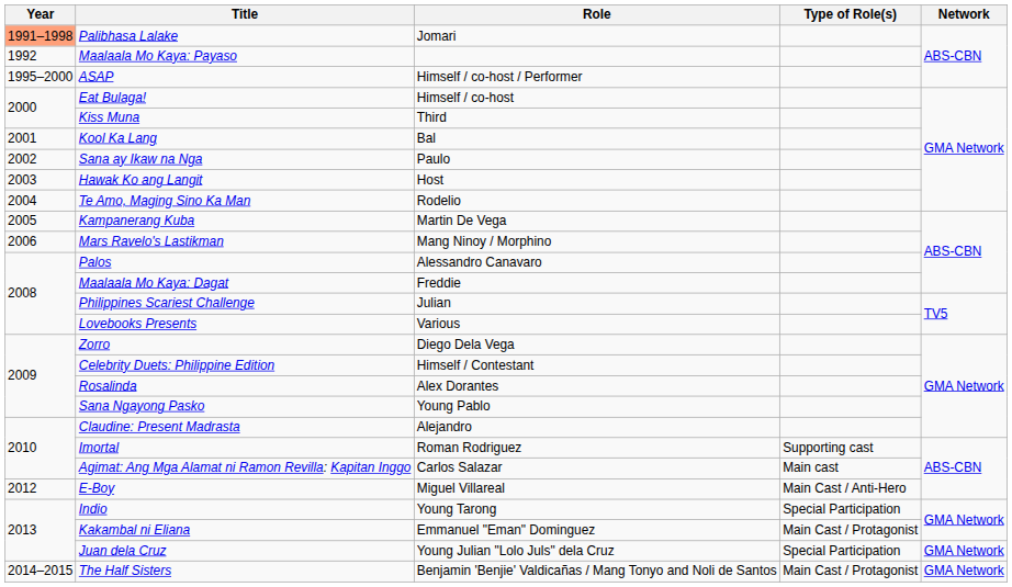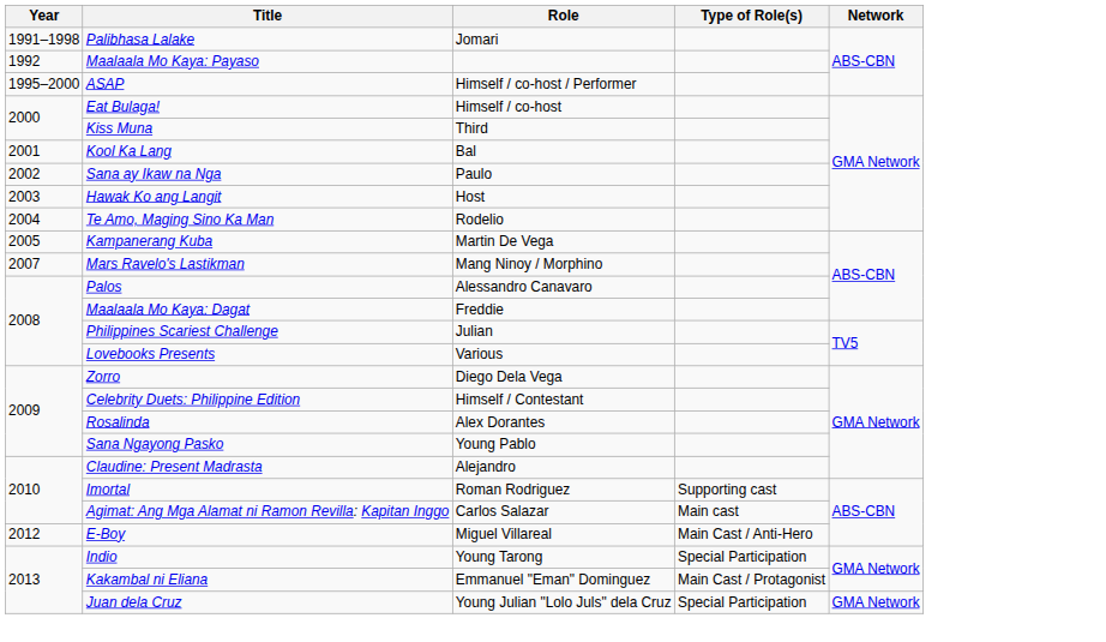 <table class="wikitable">
 <tr>
 <th>Year</th>
 <th>Title</th>
 <th>Role</th>
 <th>Type of Role(s)</th>
 <th>Network</th>
 </tr>
 <tr>
-<td style="background: lightsalmon;">1991–1998</td>
+<td>1991–1998</td>
 <td><em><a href='#'>Palibhasa Lalake</a></em></td>
 <td>Jomari</td>
 <td></td>
 <td rowspan="3"><a href='#'>ABS-CBN</a></td>
 </tr>
 <tr>
 <td>1992</td>
 <td><em><a href='#'>Maalaala Mo Kaya: Payaso</a></em></td>
 <td></td>
 <td></td>
 </tr>
 <tr>
 <td>1995–2000</td>
 <td><em><a href='#'>ASAP</a></em></td>
 <td>Himself / co-host / Performer</td>
 <td></td>
 </tr>
 <tr>
 <td rowspan="2">2000</td>
 <td><em><a href='#'>Eat Bulaga!</a></em></td>
 <td>Himself / co-host</td>
 <td></td>
 <td rowspan="6"><a href='#'>GMA Network</a></td>
 </tr>
 <tr>
 <td><em><a href='#'>Kiss Muna</a></em></td>
 <td>Third</td>
 <td></td>
 </tr>
 <tr>
 <td>2001</td>
 <td><em><a href='#'>Kool Ka Lang</a></em></td>
 <td>Bal</td>
 <td></td>
 </tr>
 <tr>
 <td>2002</td>
 <td><em><a href='#'>Sana ay Ikaw na Nga</a></em></td>
 <td>Paulo</td>
 <td></td>
 </tr>
 <tr>
 <td>2003</td>
 <td><em><a href='#'>Hawak Ko ang Langit</a></em></td>
 <td>Host</td>
 <td></td>
 </tr>
 <tr>
 <td>2004</td>
 <td><em><a href='#'>Te Amo, Maging Sino Ka Man</a></em></td>
 <td>Rodelio</td>
 <td></td>
 </tr>
 <tr>
 <td>2005</td>
 <td><em><a href='#'>Kampanerang Kuba</a></em></td>
 <td>Martin De Vega</td>
 <td></td>
 <td rowspan="4"><a href='#'>ABS-CBN</a></td>
 </tr>
 <tr>
-<td>2006</td>
+<td>2007</td>
 <td><em><a href='#'>Mars Ravelo's Lastikman</a></em></td>
 <td>Mang Ninoy / Morphino</td>
 <td></td>
 </tr>
 <tr>
 <td rowspan="4">2008</td>
 <td><em><a href='#'>Palos</a></em></td>
 <td>Alessandro Canavaro</td>
 <td></td>
 </tr>
 <tr>
 <td><em><a href='#'>Maalaala Mo Kaya: Dagat</a></em></td>
 <td>Freddie</td>
 <td></td>
 </tr>
 <tr>
 <td><em><a href='#'>Philippines Scariest Challenge</a></em></td>
 <td>Julian</td>
 <td></td>
 <td rowspan="2"><a href='#'>TV5</a></td>
 </tr>
 <tr>
 <td><em><a href='#'>Lovebooks Presents</a></em></td>
 <td>Various</td>
 <td></td>
 </tr>
 <tr>
 <td rowspan="4">2009</td>
 <td><em><a href='#'>Zorro</a></em></td>
 <td>Diego Dela Vega</td>
 <td></td>
 <td rowspan="5"><a href='#'>GMA Network</a></td>
 </tr>
 <tr>
 <td><em><a href='#'>Celebrity Duets: Philippine Edition</a></em></td>
 <td>Himself / Contestant</td>
 <td></td>
 </tr>
 <tr>
 <td><em><a href='#'>Rosalinda</a></em></td>
 <td>Alex Dorantes</td>
 <td></td>
 </tr>
 <tr>
 <td><em><a href='#'>Sana Ngayong Pasko</a></em></td>
 <td>Young Pablo</td>
 <td></td>
 </tr>
 <tr>
 <td rowspan="3">2010</td>
 <td><em><a href='#'>Claudine: Present Madrasta</a></em></td>
 <td>Alejandro</td>
 <td></td>
 </tr>
 <tr>
 <td><em><a href='#'>Imortal</a></em></td>
 <td>Roman Rodriguez</td>
 <td>Supporting cast</td>
 <td rowspan="3"><a href='#'>ABS-CBN</a></td>
 </tr>
 <tr>
 <td><em><a href='#'>Agimat: Ang Mga Alamat ni Ramon Revilla</a>: <a href='#'>Kapitan Inggo</a></em></td>
 <td>Carlos Salazar</td>
 <td>Main cast</td>
 </tr>
 <tr>
 <td>2012</td>
 <td><em><a href='#'>E-Boy</a></em></td>
 <td>Miguel Villareal</td>
 <td>Main Cast / Anti-Hero</td>
 </tr>
 <tr>
 <td rowspan="3">2013</td>
 <td><em><a href='#'>Indio</a></em></td>
 <td>Young Tarong</td>
 <td>Special Participation</td>
 <td rowspan="2"><a href='#'>GMA Network</a></td>
 </tr>
 <tr>
 <td><em><a href='#'>Kakambal ni Eliana</a></em></td>
 <td>Emmanuel "Eman" Dominguez</td>
 <td>Main Cast / Protagonist</td>
 </tr>
 <tr>
 <td><em><a href='#'>Juan dela Cruz</a></em></td>
 <td>Young Julian "Lolo Juls" dela Cruz</td>
 <td>Special Participation</td>
 <td><a href='#'>GMA Network</a></td>
 </tr>
-<tr>
-<td>2014–2015</td>
-<td><em><a href='#'>The Half Sisters</a></em></td>
-<td>Benjamin 'Benjie' Valdicañas / Mang Tonyo and Noli de Santos</td>
-<td>Main Cast / Protagonist</td>
-<td><a href='#'>GMA Network</a></td>
-</tr>
 </table>
